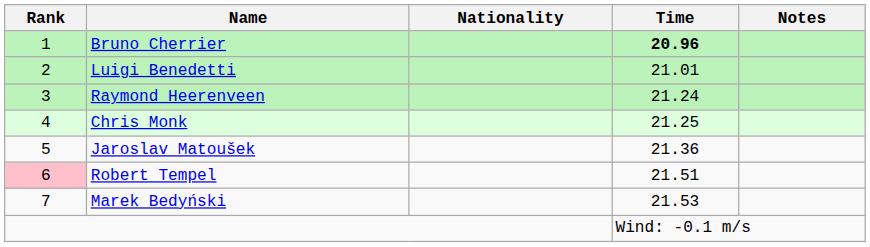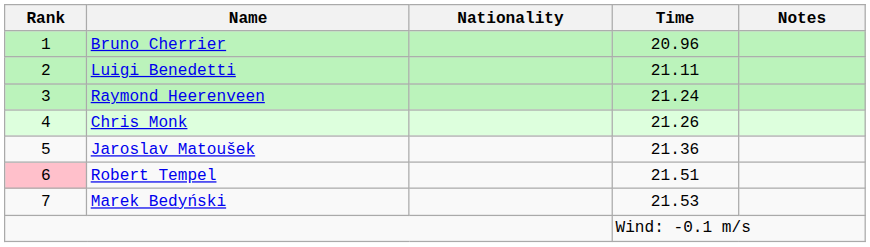 <table class="wikitable sortable" style="text-align:center;width: 55%">
 <tr>
 <th>Rank</th>
 <th>Name</th>
 <th>Nationality</th>
 <th>Time</th>
 <th>Notes</th>
 </tr>
 <tr bgcolor=bbf3bb>
 <td>1</td>
 <td align=left><a href='#'>Bruno Cherrier</a></td>
 <td align=left></td>
-<td><strong>20.96</strong></td>
+<td>20.96</td>
 <td></td>
 </tr>
 <tr bgcolor=bbf3bb>
 <td>2</td>
 <td align=left><a href='#'>Luigi Benedetti</a></td>
 <td align=left></td>
-<td>21.01</td>
+<td>21.11</td>
 <td></td>
 </tr>
 <tr bgcolor=bbf3bb>
 <td>3</td>
 <td align=left><a href='#'>Raymond Heerenveen</a></td>
 <td align=left></td>
 <td>21.24</td>
 <td></td>
 </tr>
 <tr bgcolor=ddffdd>
 <td>4</td>
 <td align=left><a href='#'>Chris Monk</a></td>
 <td align=left></td>
-<td>21.25</td>
+<td>21.26</td>
 <td></td>
 </tr>
 <tr>
 <td>5</td>
 <td align=left><a href='#'>Jaroslav Matoušek</a></td>
 <td align=left></td>
 <td>21.36</td>
 <td></td>
 </tr>
 <tr>
 <td style="background: pink;">6</td>
 <td align=left><a href='#'>Robert Tempel</a></td>
 <td align=left></td>
 <td>21.51</td>
 <td></td>
 </tr>
 <tr>
 <td>7</td>
 <td align=left><a href='#'>Marek Bedyński</a></td>
 <td align=left></td>
 <td>21.53</td>
 <td></td>
 </tr>
 <tr class="sortbottom">
 <td colspan="3"></td>
 <td colspan="2" style="text-align:left;">Wind: -0.1 m/s</td>
 </tr>
 </table>
